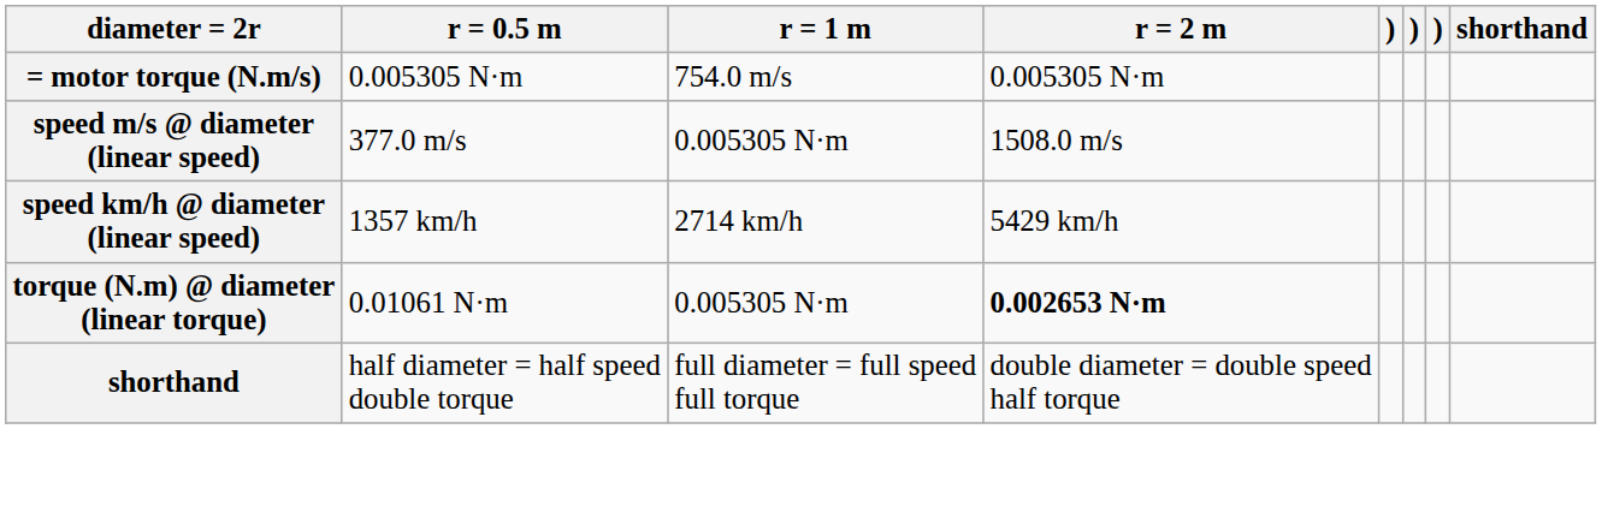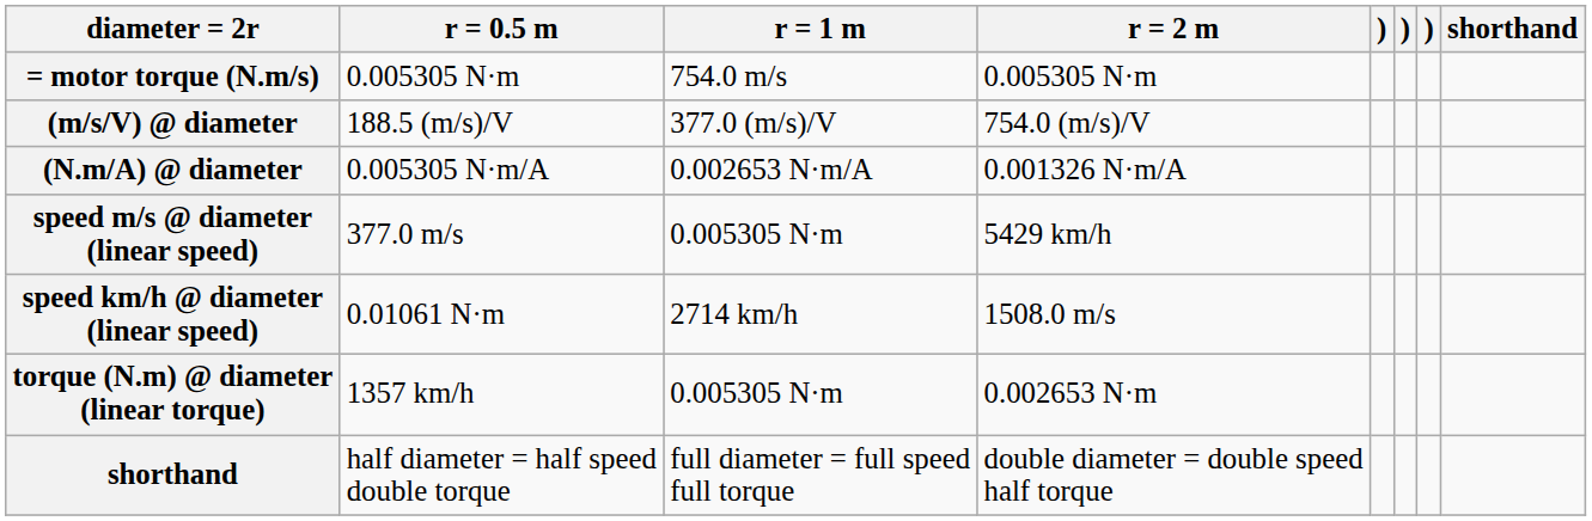 <table class="wikitable">
 <tr>
 <th>diameter = 2r</th>
 <th>r = 0.5 m</th>
 <th>r = 1 m</th>
 <th>r = 2 m</th>
 <th>)</th>
 <th>)</th>
 <th>)</th>
 <th>shorthand</th>
 </tr>
 <tr>
 <th> = motor torque (N.m/s)</th>
 <td>0.005305 N·m</td>
 <td>754.0 m/s</td>
 <td>0.005305 N·m</td>
 <td></td>
 <td></td>
 <td></td>
 <td></td>
 </tr>
 <tr>
+<th> (m/s/V) @ diameter</th>
+<td>188.5 (m/s)/V</td>
+<td>377.0 (m/s)/V</td>
+<td>754.0 (m/s)/V</td>
+<td></td>
+<td></td>
+<td></td>
+<td></td>
+</tr>
+<tr>
+<th> (N.m/A) @ diameter</th>
+<td>0.005305 N·m/A</td>
+<td>0.002653 N·m/A</td>
+<td>0.001326 N·m/A</td>
+<td></td>
+<td></td>
+<td></td>
+<td></td>
+</tr>
+<tr>
 <th>speed m/s @ diameter<br>(linear speed)</th>
 <td>377.0 m/s</td>
 <td>0.005305 N·m</td>
+<td>5429 km/h</td>
+<td></td>
+<td></td>
+<td></td>
+<td></td>
+</tr>
+<tr>
+<th>speed km/h @ diameter<br>(linear speed)</th>
+<td>0.01061 N·m</td>
+<td>2714 km/h</td>
 <td>1508.0 m/s</td>
 <td></td>
 <td></td>
 <td></td>
 <td></td>
 </tr>
 <tr>
-<th>speed km/h @ diameter<br>(linear speed)</th>
+<th>torque (N.m) @ diameter<br>(linear torque)</th>
 <td>1357 km/h</td>
-<td>2714 km/h</td>
-<td>5429 km/h</td>
-<td></td>
-<td></td>
-<td></td>
-<td></td>
-</tr>
-<tr>
-<th>torque (N.m) @ diameter<br>(linear torque)</th>
-<td>0.01061 N·m</td>
 <td>0.005305 N·m</td>
-<td><strong>0.002653 N·m</strong></td>
+<td>0.002653 N·m</td>
 <td></td>
 <td></td>
 <td></td>
 <td></td>
 </tr>
 <tr>
 <th>shorthand</th>
 <td>half diameter = half speed<br> double torque</td>
 <td>full diameter = full speed<br> full torque</td>
 <td>double diameter = double speed<br> half torque</td>
 <td></td>
 <td></td>
 <td></td>
 <td></td>
 </tr>
 </table>
